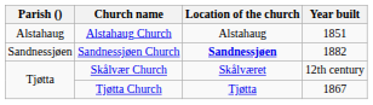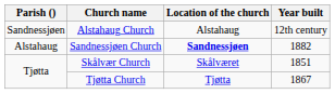 <table class="wikitable" style="text-align:center">
 <tr>
 <th>Parish ()</th>
 <th>Church name</th>
 <th>Location of the church</th>
 <th>Year built</th>
 </tr>
 <tr>
-<td>Alstahaug</td>
+<td>Sandnessjøen</td>
 <td><a href='#'>Alstahaug Church</a></td>
 <td>Alstahaug</td>
-<td>1851</td>
+<td>12th century</td>
 </tr>
 <tr>
-<td>Sandnessjøen</td>
+<td>Alstahaug</td>
 <td><a href='#'>Sandnessjøen Church</a></td>
 <td><strong><a href='#'>Sandnessjøen</a></strong></td>
 <td>1882</td>
 </tr>
 <tr>
 <td rowspan="2">Tjøtta</td>
 <td><a href='#'>Skålvær Church</a></td>
 <td><a href='#'>Skålværet</a></td>
-<td>12th century</td>
+<td>1851</td>
 </tr>
 <tr>
 <td><a href='#'>Tjøtta Church</a></td>
 <td><a href='#'>Tjøtta</a></td>
 <td>1867</td>
 </tr>
 </table>
